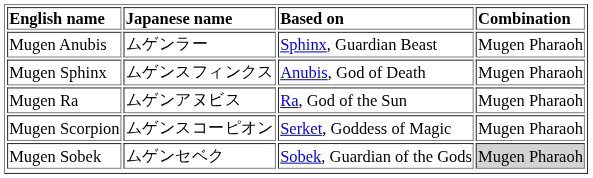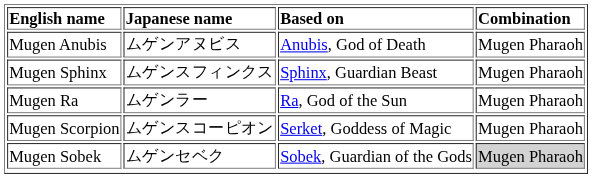 <table border=1>
 <tr>
 <td><strong>English name</strong></td>
 <td><strong>Japanese name</strong></td>
 <td><strong>Based on</strong></td>
 <td><strong>Combination</strong></td>
 </tr>
 <tr>
 <td>Mugen Anubis</td>
-<td>ムゲンラー</td>
-<td><a href='#'>Sphinx</a>, Guardian Beast</td>
+<td>ムゲンアヌビス</td>
+<td><a href='#'>Anubis</a>, God of Death</td>
 <td>Mugen Pharaoh</td>
 </tr>
 <tr>
 <td>Mugen Sphinx</td>
 <td>ムゲンスフィンクス</td>
-<td><a href='#'>Anubis</a>, God of Death</td>
+<td><a href='#'>Sphinx</a>, Guardian Beast</td>
 <td>Mugen Pharaoh</td>
 </tr>
 <tr>
 <td>Mugen Ra</td>
-<td>ムゲンアヌビス</td>
+<td>ムゲンラー</td>
 <td><a href='#'>Ra</a>, God of the Sun</td>
 <td>Mugen Pharaoh</td>
 </tr>
 <tr>
 <td>Mugen Scorpion</td>
 <td>ムゲンスコーピオン</td>
 <td><a href='#'>Serket</a>, Goddess of Magic</td>
 <td>Mugen Pharaoh</td>
 </tr>
 <tr>
 <td>Mugen Sobek</td>
 <td>ムゲンセベク</td>
 <td><a href='#'>Sobek</a>, Guardian of the Gods</td>
 <td style="background: lightgrey;">Mugen Pharaoh</td>
 </tr>
 <tr>
 </tr>
 </table>
